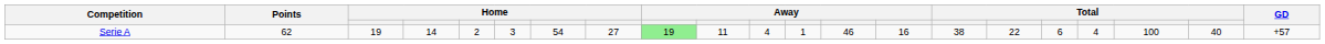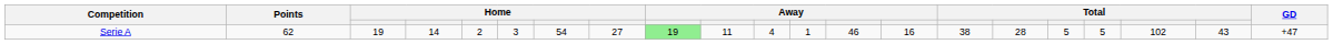 <table class="wikitable" style="font-size:90%;width:100%;margin:auto;clear:both;text-align:center;">
 <tr>
 <th rowspan="2">Competition</th>
 <th rowspan="2">Points</th>
 <th colspan="6">Home</th>
 <th colspan="6">Away</th>
 <th colspan="6">Total</th>
 <th rowspan="2"><a href='#'>GD</a></th>
 </tr>
 <tr>
 <th></th>
 <th></th>
 <th></th>
 <th></th>
 <th></th>
 <th></th>
 <th></th>
 <th></th>
 <th></th>
 <th></th>
 <th></th>
 <th></th>
 <th></th>
 <th></th>
 <th></th>
 <th></th>
 <th></th>
 <th></th>
 </tr>
 <tr>
 <td><a href='#'>Serie A</a></td>
 <td>62</td>
 <td>19</td>
 <td>14</td>
 <td>2</td>
 <td>3</td>
 <td>54</td>
 <td>27</td>
 <td style="background: lightgreen;">19</td>
 <td>11</td>
 <td>4</td>
 <td>1</td>
 <td>46</td>
 <td>16</td>
 <td>38</td>
-<td>22</td>
-<td>6</td>
-<td>4</td>
-<td>100</td>
-<td>40</td>
-<td>+57</td>
+<td>28</td>
+<td>5</td>
+<td>5</td>
+<td>102</td>
+<td>43</td>
+<td>+47</td>
 </tr>
 </table>
